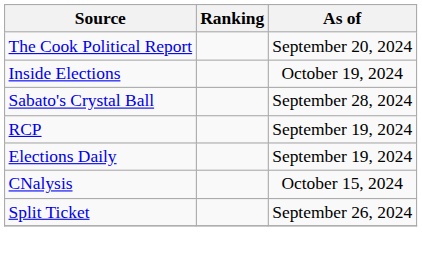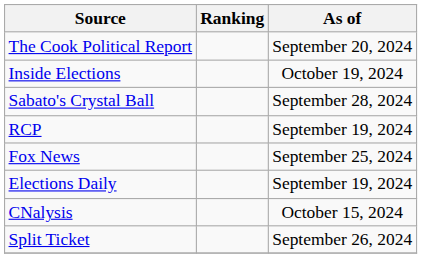 <table class="wikitable" style=text-align:center>
 <tr>
 <th>Source</th>
 <th>Ranking</th>
 <th>As of</th>
 </tr>
 <tr>
 <td align=left><a href='#'>The Cook Political Report</a></td>
 <td></td>
 <td>September 20, 2024</td>
 </tr>
 <tr>
 <td align=left><a href='#'>Inside Elections</a></td>
 <td></td>
 <td>October 19, 2024</td>
 </tr>
 <tr>
 <td align=left><a href='#'>Sabato's Crystal Ball</a></td>
 <td></td>
 <td>September 28, 2024</td>
 </tr>
 <tr>
 <td align=left><a href='#'>RCP</a></td>
 <td></td>
 <td>September 19, 2024</td>
 </tr>
 <tr>
+<td align=left><a href='#'>Fox News</a></td>
+<td></td>
+<td>September 25, 2024</td>
+</tr>
+<tr>
 <td align=left><a href='#'>Elections Daily</a></td>
 <td></td>
 <td>September 19, 2024</td>
 </tr>
 <tr>
 <td align=left><a href='#'>CNalysis</a></td>
 <td></td>
 <td>October 15, 2024</td>
 </tr>
 <tr>
 <td align=left><a href='#'>Split Ticket</a></td>
 <td></td>
 <td>September 26, 2024</td>
 </tr>
 <tr>
 </tr>
 </table>
